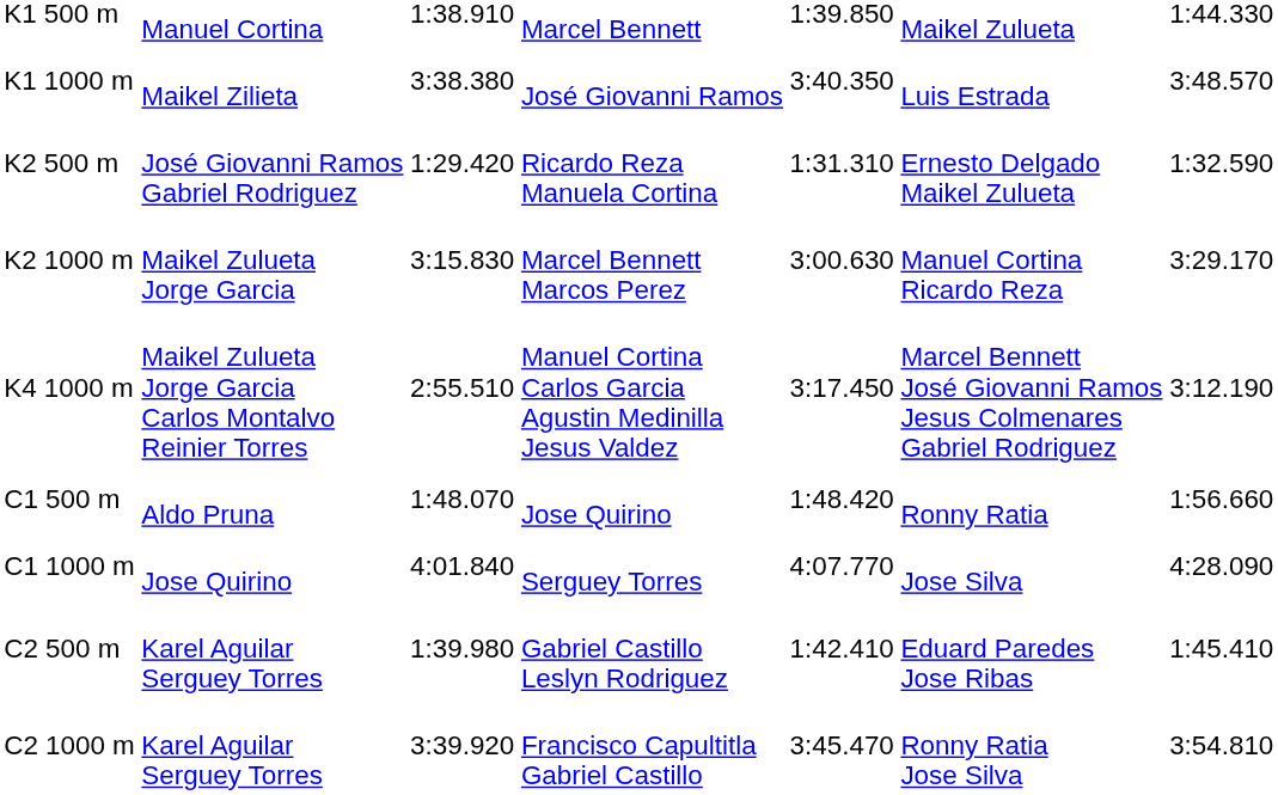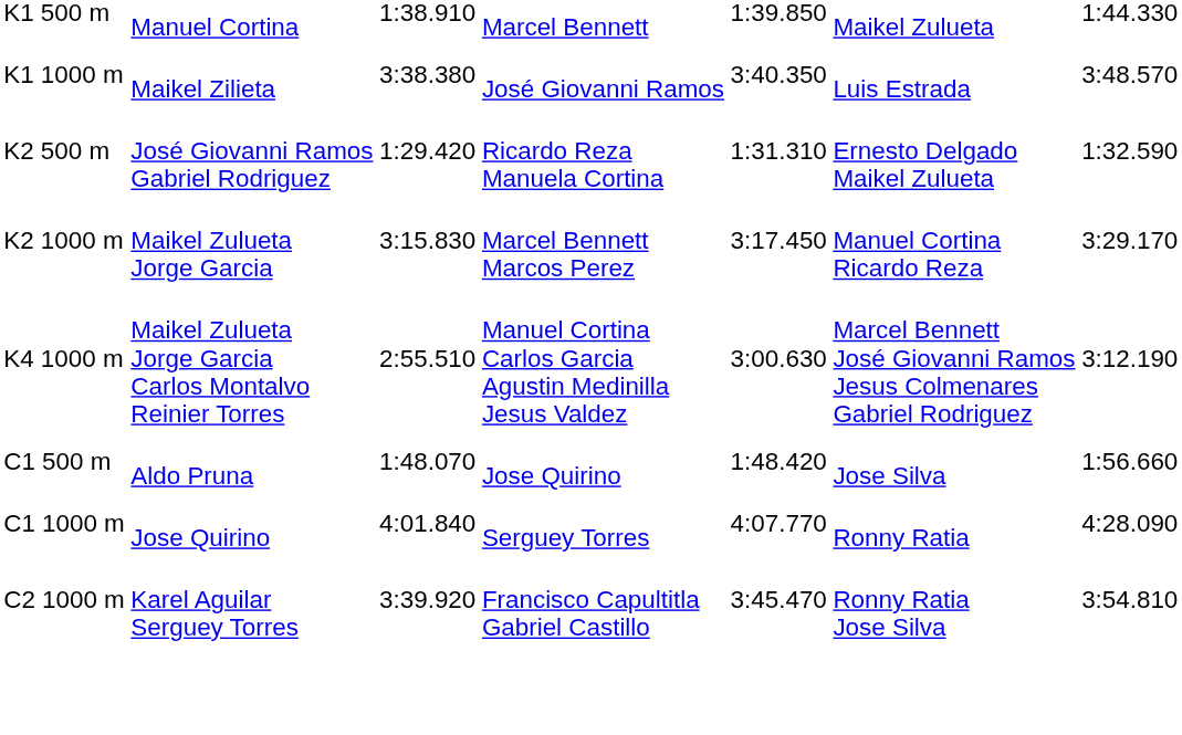 <table>
 <tr>
 <td>K1 500 m</td>
 <td><br><a href='#'>Manuel Cortina</a></td>
 <td>1:38.910</td>
 <td><br><a href='#'>Marcel Bennett</a></td>
 <td>1:39.850</td>
 <td><br><a href='#'>Maikel Zulueta</a></td>
 <td>1:44.330</td>
 </tr>
 <tr>
 <td>K1 1000 m</td>
 <td><br><a href='#'>Maikel Zilieta</a></td>
 <td>3:38.380</td>
 <td><br><a href='#'>José Giovanni Ramos</a></td>
 <td>3:40.350</td>
 <td><br><a href='#'>Luis Estrada</a></td>
 <td>3:48.570</td>
 </tr>
 <tr>
 <td>K2 500 m</td>
 <td><br><a href='#'>José Giovanni Ramos</a><br><a href='#'>Gabriel Rodriguez</a></td>
 <td>1:29.420</td>
 <td><br><a href='#'>Ricardo Reza</a><br><a href='#'>Manuela Cortina</a></td>
 <td>1:31.310</td>
 <td><br><a href='#'>Ernesto Delgado</a><br><a href='#'>Maikel Zulueta</a></td>
 <td>1:32.590</td>
 </tr>
 <tr>
 <td>K2 1000 m</td>
 <td><br><a href='#'>Maikel Zulueta</a><br><a href='#'>Jorge Garcia</a></td>
 <td>3:15.830</td>
 <td><br><a href='#'>Marcel Bennett</a><br><a href='#'>Marcos Perez</a></td>
-<td>3:00.630</td>
+<td>3:17.450</td>
 <td><br><a href='#'>Manuel Cortina</a><br><a href='#'>Ricardo Reza</a></td>
 <td>3:29.170</td>
 </tr>
 <tr>
 <td>K4 1000 m</td>
 <td><br><a href='#'>Maikel Zulueta</a><br><a href='#'>Jorge Garcia</a><br><a href='#'>Carlos Montalvo</a><br><a href='#'>Reinier Torres</a></td>
 <td>2:55.510</td>
 <td><br><a href='#'>Manuel Cortina</a><br><a href='#'>Carlos Garcia</a><br><a href='#'>Agustin Medinilla</a><br><a href='#'>Jesus Valdez</a></td>
-<td>3:17.450</td>
+<td>3:00.630</td>
 <td><br><a href='#'>Marcel Bennett</a><br><a href='#'>José Giovanni Ramos</a><br><a href='#'>Jesus Colmenares</a><br><a href='#'>Gabriel Rodriguez</a></td>
 <td>3:12.190</td>
 </tr>
 <tr>
 <td>C1 500 m</td>
 <td><br><a href='#'>Aldo Pruna</a></td>
 <td>1:48.070</td>
 <td><br><a href='#'>Jose Quirino</a></td>
 <td>1:48.420</td>
-<td><br><a href='#'>Ronny Ratia</a></td>
+<td><br><a href='#'>Jose Silva</a></td>
 <td>1:56.660</td>
 </tr>
 <tr>
 <td>C1 1000 m</td>
 <td><br><a href='#'>Jose Quirino</a></td>
 <td>4:01.840</td>
 <td><br><a href='#'>Serguey Torres</a></td>
 <td>4:07.770</td>
-<td><br><a href='#'>Jose Silva</a></td>
+<td><br><a href='#'>Ronny Ratia</a></td>
 <td>4:28.090</td>
-</tr>
-<tr>
-<td>C2 500 m</td>
-<td><br><a href='#'>Karel Aguilar</a><br><a href='#'>Serguey Torres</a></td>
-<td>1:39.980</td>
-<td><br><a href='#'>Gabriel Castillo</a><br><a href='#'>Leslyn Rodriguez</a></td>
-<td>1:42.410</td>
-<td><br><a href='#'>Eduard Paredes</a><br><a href='#'>Jose Ribas</a></td>
-<td>1:45.410</td>
 </tr>
 <tr>
 <td>C2 1000 m</td>
 <td><br><a href='#'>Karel Aguilar</a><br><a href='#'>Serguey Torres</a></td>
 <td>3:39.920</td>
 <td><br><a href='#'>Francisco Capultitla</a><br><a href='#'>Gabriel Castillo</a></td>
 <td>3:45.470</td>
 <td><br><a href='#'>Ronny Ratia</a><br><a href='#'>Jose Silva</a></td>
 <td>3:54.810</td>
 </tr>
 </table>
